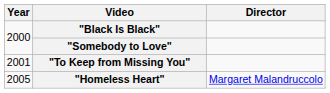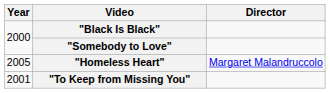 <table class="wikitable plainrowheaders">
 <tr>
 <th>Year</th>
 <th style="width:16em;">Video</th>
 <th>Director</th>
 </tr>
 <tr>
 <td rowspan="2">2000</td>
 <th scope="row">"Black Is Black"</th>
 <td></td>
 </tr>
 <tr>
 <th scope="row">"Somebody to Love"</th>
 <td></td>
 </tr>
 <tr>
+<td>2005</td>
+<th scope="row">"Homeless Heart"</th>
+<td><a href='#'>Margaret Malandruccolo</a></td>
+</tr>
+<tr>
 <td>2001</td>
 <th scope="row">"To Keep from Missing You"</th>
 <td></td>
 </tr>
-<tr>
-<td>2005</td>
-<th scope="row">"Homeless Heart"</th>
-<td><a href='#'>Margaret Malandruccolo</a></td>
-</tr>
 </table>
